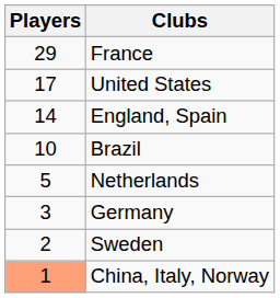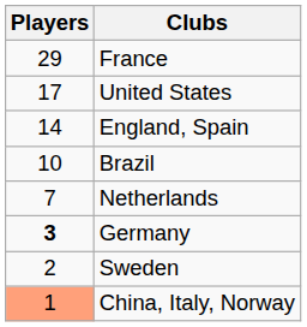 <table class="wikitable">
 <tr>
 <th>Players</th>
 <th>Clubs</th>
 </tr>
 <tr>
 <td align="center">29</td>
 <td> France</td>
 </tr>
 <tr>
 <td align="center">17</td>
 <td> United States</td>
 </tr>
 <tr>
 <td align="center">14</td>
 <td> England,  Spain</td>
 </tr>
 <tr>
 <td align="center">10</td>
 <td> Brazil</td>
 </tr>
 <tr>
-<td align="center">5</td>
+<td align="center">7</td>
 <td> Netherlands</td>
 </tr>
 <tr>
-<td align="center">3</td>
+<td align="center"><strong>3</strong></td>
 <td> Germany</td>
 </tr>
 <tr>
 <td align="center">2</td>
 <td> Sweden</td>
 </tr>
 <tr>
 <td align="center" style="background: lightsalmon;">1</td>
 <td> China,  Italy,  Norway</td>
 </tr>
 </table>
